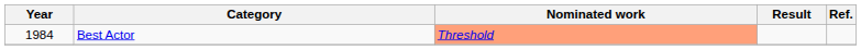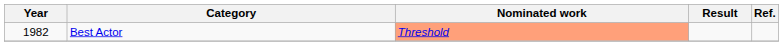 <table class=wikitable>
 <tr>
 <th scope="col" style="width:5em;">Year</th>
 <th scope="col" style="width:28em;">Category</th>
 <th scope="col" style="width:25em;">Nominated work</th>
 <th scope="col" style="width:5em;">Result</th>
 <th>Ref.</th>
 </tr>
 <tr>
-<td style="text-align:center;">1984</td>
+<td style="text-align:center;">1982</td>
 <td><a href='#'>Best Actor</a></td>
 <td style="background: lightsalmon;"><em><a href='#'>Threshold</a></em></td>
 <td></td>
 <td align="center"></td>
 </tr>
 <tr>
 </tr>
 </table>
